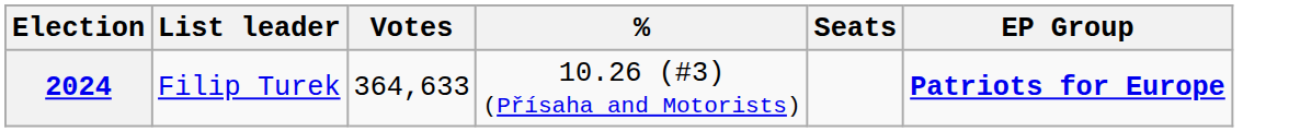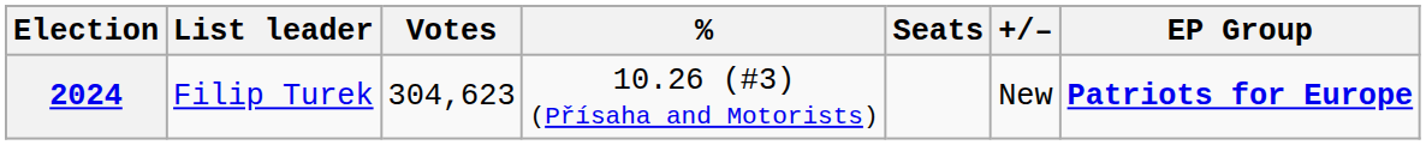 <table class="wikitable" style=text-align:center;">
 <tr>
 <th>Election</th>
 <th>List leader</th>
 <th>Votes</th>
 <th>%</th>
 <th>Seats</th>
+<th>+/–</th>
 <th>EP Group</th>
 </tr>
 <tr>
 <th><a href='#'>2024</a></th>
 <td><a href='#'>Filip Turek</a></td>
-<td>364,633</td>
+<td>304,623</td>
 <td>10.26 (#3)<br><small>(<a href='#'>Přísaha and Motorists</a>)</small></td>
 <td></td>
+<td>New</td>
 <td><strong><a href='#'>Patriots for Europe</a></strong></td>
 </tr>
 </table>
